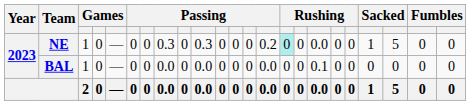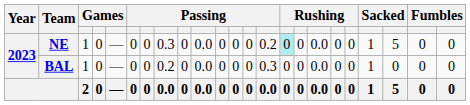 <table class="wikitable" style="text-align:center;">
 <tr>
 <th rowspan="2">Year</th>
 <th rowspan="2">Team</th>
 <th colspan="3">Games</th>
 <th colspan="9">Passing</th>
 <th colspan="5">Rushing</th>
 <th colspan="2">Sacked</th>
 <th colspan="2">Fumbles</th>
 </tr>
 <tr>
 <th></th>
 <th></th>
 <th></th>
 <th></th>
 <th></th>
 <th></th>
 <th></th>
 <th></th>
 <th></th>
 <th></th>
 <th></th>
 <th></th>
 <th></th>
 <th></th>
 <th></th>
 <th></th>
 <th></th>
 <th></th>
 <th></th>
 <th></th>
 <th></th>
 </tr>
 <tr>
 <th rowspan="2"><a href='#'>2023</a></th>
 <th><a href='#'>NE</a></th>
 <td>1</td>
 <td>0</td>
 <td>—</td>
 <td>0</td>
 <td>0</td>
 <td>0.3</td>
 <td>0</td>
-<td>0.3</td>
+<td>0.0</td>
 <td>0</td>
 <td>0</td>
 <td>0</td>
 <td>0.2</td>
 <td style="background: paleturquoise;">0</td>
 <td>0</td>
 <td>0.0</td>
 <td>0</td>
 <td>0</td>
 <td>1</td>
 <td>5</td>
 <td>0</td>
 <td>0</td>
 </tr>
 <tr>
 <th><a href='#'>BAL</a></th>
 <td>1</td>
 <td>0</td>
 <td>—</td>
 <td>0</td>
 <td>0</td>
-<td>0.0</td>
+<td>0.2</td>
 <td>0</td>
 <td>0.0</td>
 <td>0</td>
 <td>0</td>
 <td>0</td>
+<td>0.3</td>
+<td>0</td>
+<td>0</td>
 <td>0.0</td>
 <td>0</td>
 <td>0</td>
-<td>0.1</td>
-<td>0</td>
-<td>0</td>
-<td>0</td>
+<td>1</td>
 <td>0</td>
 <td>0</td>
 <td>0</td>
 </tr>
 <tr>
 <th colspan="2"></th>
 <th>2</th>
 <th>0</th>
 <th>—</th>
 <th>0</th>
 <th>0</th>
 <th>0.0</th>
 <th>0</th>
 <th>0.0</th>
 <th>0</th>
 <th>0</th>
 <th>0</th>
 <th>0.0</th>
 <th>0</th>
 <th>0</th>
 <th>0.0</th>
 <th>0</th>
 <th>0</th>
 <th>1</th>
 <th>5</th>
 <th>0</th>
 <th>0</th>
 </tr>
 </table>
